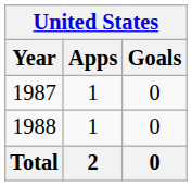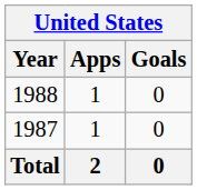 <table class="wikitable" style="text-align:center">
 <tr>
 <th colspan=3><a href='#'>United States</a></th>
 </tr>
 <tr>
 <th>Year</th>
 <th>Apps</th>
 <th>Goals</th>
 </tr>
 <tr>
-<td>1987</td>
+<td>1988</td>
 <td>1</td>
 <td>0</td>
 </tr>
 <tr>
-<td>1988</td>
+<td>1987</td>
 <td>1</td>
 <td>0</td>
 </tr>
 <tr>
 <th>Total</th>
 <th>2</th>
 <th>0</th>
 </tr>
 </table>
